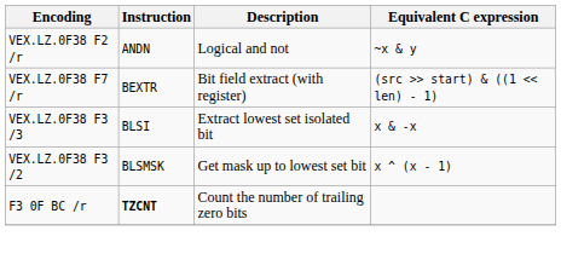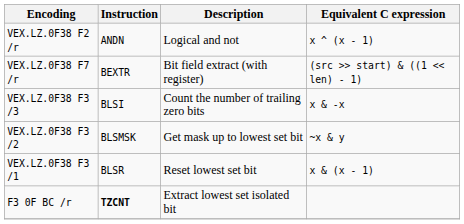 <table class="wikitable">
 <tr>
 <th>Encoding</th>
 <th>Instruction</th>
 <th>Description</th>
 <th>Equivalent C expression</th>
 </tr>
 <tr>
 <td><code>VEX.LZ.0F38 F2 /r</code></td>
 <td><code>ANDN</code></td>
 <td>Logical and not</td>
-<td><code>~x & y</code></td>
+<td><code>x ^ (x - 1)</code></td>
 </tr>
 <tr>
 <td><code>VEX.LZ.0F38 F7 /r</code></td>
 <td><code>BEXTR</code></td>
 <td>Bit field extract (with register)</td>
 <td><code>(src >> start) & ((1 << len) - 1)</code></td>
 </tr>
 <tr>
 <td><code>VEX.LZ.0F38 F3 /3</code></td>
 <td><code>BLSI</code></td>
-<td>Extract lowest set isolated bit</td>
+<td>Count the number of trailing zero bits</td>
 <td><code>x & -x</code></td>
 </tr>
 <tr>
 <td><code>VEX.LZ.0F38 F3 /2</code></td>
 <td><code>BLSMSK</code></td>
 <td>Get mask up to lowest set bit</td>
-<td><code>x ^ (x - 1)</code></td>
+<td><code>~x & y</code></td>
+</tr>
+<tr>
+<td><code>VEX.LZ.0F38 F3 /1</code></td>
+<td><code>BLSR</code></td>
+<td>Reset lowest set bit</td>
+<td><code>x & (x - 1)</code></td>
 </tr>
 <tr>
 <td><code>F3 0F BC /r</code></td>
 <td><strong><code>TZCNT</code></strong></td>
-<td>Count the number of trailing zero bits</td>
+<td>Extract lowest set isolated bit</td>
 <td></td>
 </tr>
 <tr>
 </tr>
 </table>
